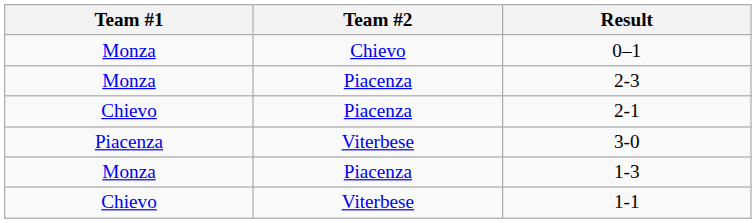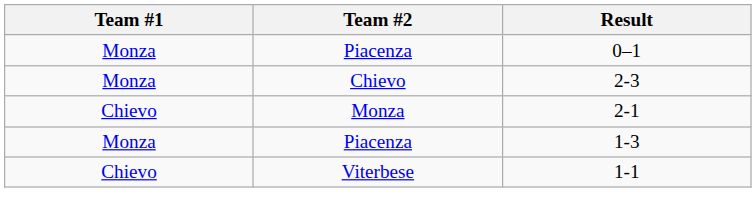 <table class="wikitable" style="text-align:center">
 <tr>
 <th width=200>Team #1</th>
 <th width=200>Team #2</th>
 <th width=200>Result</th>
 </tr>
 <tr>
 <td><a href='#'>Monza</a></td>
-<td><a href='#'>Chievo</a></td>
+<td><a href='#'>Piacenza</a></td>
 <td>0–1</td>
 </tr>
 <tr>
 <td><a href='#'>Monza</a></td>
-<td><a href='#'>Piacenza</a></td>
+<td><a href='#'>Chievo</a></td>
 <td>2-3</td>
 </tr>
 <tr>
 <td><a href='#'>Chievo</a></td>
-<td><a href='#'>Piacenza</a></td>
+<td><a href='#'>Monza</a></td>
 <td>2-1</td>
-</tr>
-<tr>
-<td><a href='#'>Piacenza</a></td>
-<td><a href='#'>Viterbese</a></td>
-<td>3-0</td>
 </tr>
 <tr>
 <td><a href='#'>Monza</a></td>
 <td><a href='#'>Piacenza</a></td>
 <td>1-3</td>
 </tr>
 <tr>
 <td><a href='#'>Chievo</a></td>
 <td><a href='#'>Viterbese</a></td>
 <td>1-1</td>
 </tr>
 </table>
